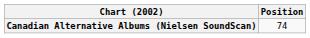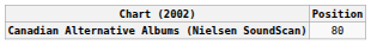 <table class="wikitable plainrowheaders" style="text-align:center">
 <tr>
 <th scope="col">Chart (2002)</th>
 <th scope="col">Position</th>
 </tr>
 <tr>
 <th scope="row">Canadian Alternative Albums (Nielsen SoundScan)</th>
-<td>74</td>
+<td>80</td>
 </tr>
 </table>
